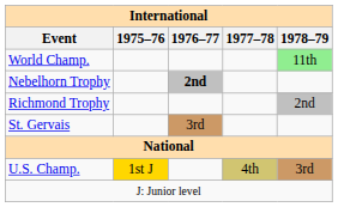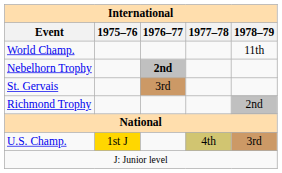 <table class="wikitable" style="text-align:center">
 <tr>
 <th style="background-color: #ffdead; " colspan=5 align=center>International</th>
 </tr>
 <tr>
 <th>Event</th>
 <th>1975–76</th>
 <th>1976–77</th>
 <th>1977–78</th>
 <th>1978–79</th>
 </tr>
 <tr>
 <td align=left><a href='#'>World Champ.</a></td>
 <td></td>
 <td></td>
 <td></td>
-<td style="background: lightgreen;">11th</td>
+<td>11th</td>
 </tr>
 <tr>
 <td align=left><a href='#'>Nebelhorn Trophy</a></td>
 <td></td>
 <td bgcolor=silver><strong>2nd</strong></td>
 <td></td>
 <td></td>
 </tr>
 <tr>
+<td align=left><a href='#'>St. Gervais</a></td>
+<td></td>
+<td bgcolor=cc9966>3rd</td>
+<td></td>
+<td></td>
+</tr>
+<tr>
 <td align=left><a href='#'>Richmond Trophy</a></td>
 <td></td>
 <td></td>
 <td></td>
 <td bgcolor=silver>2nd</td>
-</tr>
-<tr>
-<td align=left><a href='#'>St. Gervais</a></td>
-<td></td>
-<td bgcolor=cc9966>3rd</td>
-<td></td>
-<td></td>
 </tr>
 <tr>
 <th style="background-color: #ffdead; " colspan=5 align=center>National</th>
 </tr>
 <tr>
 <td align=left><a href='#'>U.S. Champ.</a></td>
 <td bgcolor=gold>1st J</td>
 <td></td>
 <td bgcolor=d1c571>4th</td>
 <td bgcolor=cc9966>3rd</td>
 </tr>
 <tr>
 <td colspan=5 align=center><small> J: Junior level </small></td>
 </tr>
 </table>
